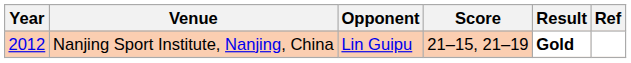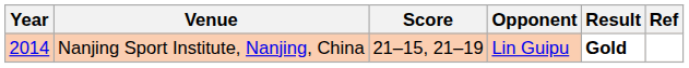 <table class="sortable wikitable" style="font-size: 90%;">
 <tr>
 <th>Year</th>
 <th>Venue</th>
+<th>Score</th>
 <th>Opponent</th>
-<th>Score</th>
 <th>Result</th>
 <th>Ref</th>
 </tr>
 <tr style="background:#FBCEB1">
-<td align="center"><a href='#'>2012</a></td>
+<td align="center"><a href='#'>2014</a></td>
 <td align="left">Nanjing Sport Institute, <a href='#'>Nanjing</a>, China</td>
+<td align="left">21–15, 21–19</td>
 <td align="left"> <a href='#'>Lin Guipu</a></td>
-<td align="left">21–15, 21–19</td>
 <td style="text-align:left; background:white"> <strong>Gold</strong></td>
 <td style="text-align:center; background:white"></td>
 </tr>
 </table>
